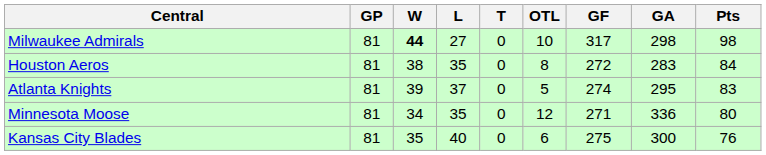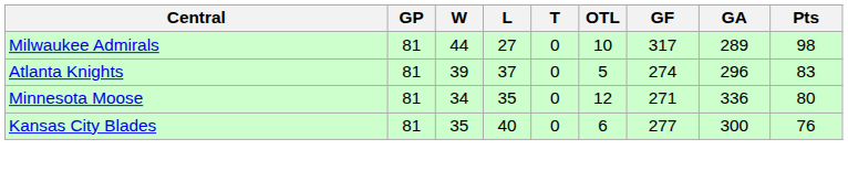 <table class="wikitable">
 <tr>
 <th width="40%">Central</th>
 <th width="5%">GP</th>
 <th width="5%">W</th>
 <th width="5%">L</th>
 <th width="5%">T</th>
 <th width="5%">OTL</th>
 <th width="7.5%">GF</th>
 <th width="7.5%">GA</th>
 <th width="7.5%">Pts</th>
 </tr>
 <tr align="center" bgcolor="#CCFFCC">
 <td align="left"><a href='#'>Milwaukee Admirals</a></td>
 <td>81</td>
-<td><strong>44</strong></td>
+<td>44</td>
 <td>27</td>
 <td>0</td>
 <td>10</td>
 <td>317</td>
-<td>298</td>
+<td>289</td>
 <td>98</td>
-</tr>
-<tr align="center" bgcolor="#CCFFCC">
-<td align="left"><a href='#'>Houston Aeros</a></td>
-<td>81</td>
-<td>38</td>
-<td>35</td>
-<td>0</td>
-<td>8</td>
-<td>272</td>
-<td>283</td>
-<td>84</td>
 </tr>
 <tr align="center" bgcolor="#CCFFCC">
 <td align="left"><a href='#'>Atlanta Knights</a></td>
 <td>81</td>
 <td>39</td>
 <td>37</td>
 <td>0</td>
 <td>5</td>
 <td>274</td>
-<td>295</td>
+<td>296</td>
 <td>83</td>
 </tr>
 <tr align="center" bgcolor="#CCFFCC">
 <td align="left"><a href='#'>Minnesota Moose</a></td>
 <td>81</td>
 <td>34</td>
 <td>35</td>
 <td>0</td>
 <td>12</td>
 <td>271</td>
 <td>336</td>
 <td>80</td>
 </tr>
 <tr align="center" bgcolor="#CCFFCC">
 <td align="left"><a href='#'>Kansas City Blades</a></td>
 <td>81</td>
 <td>35</td>
 <td>40</td>
 <td>0</td>
 <td>6</td>
-<td>275</td>
+<td>277</td>
 <td>300</td>
 <td>76</td>
 </tr>
 </table>
